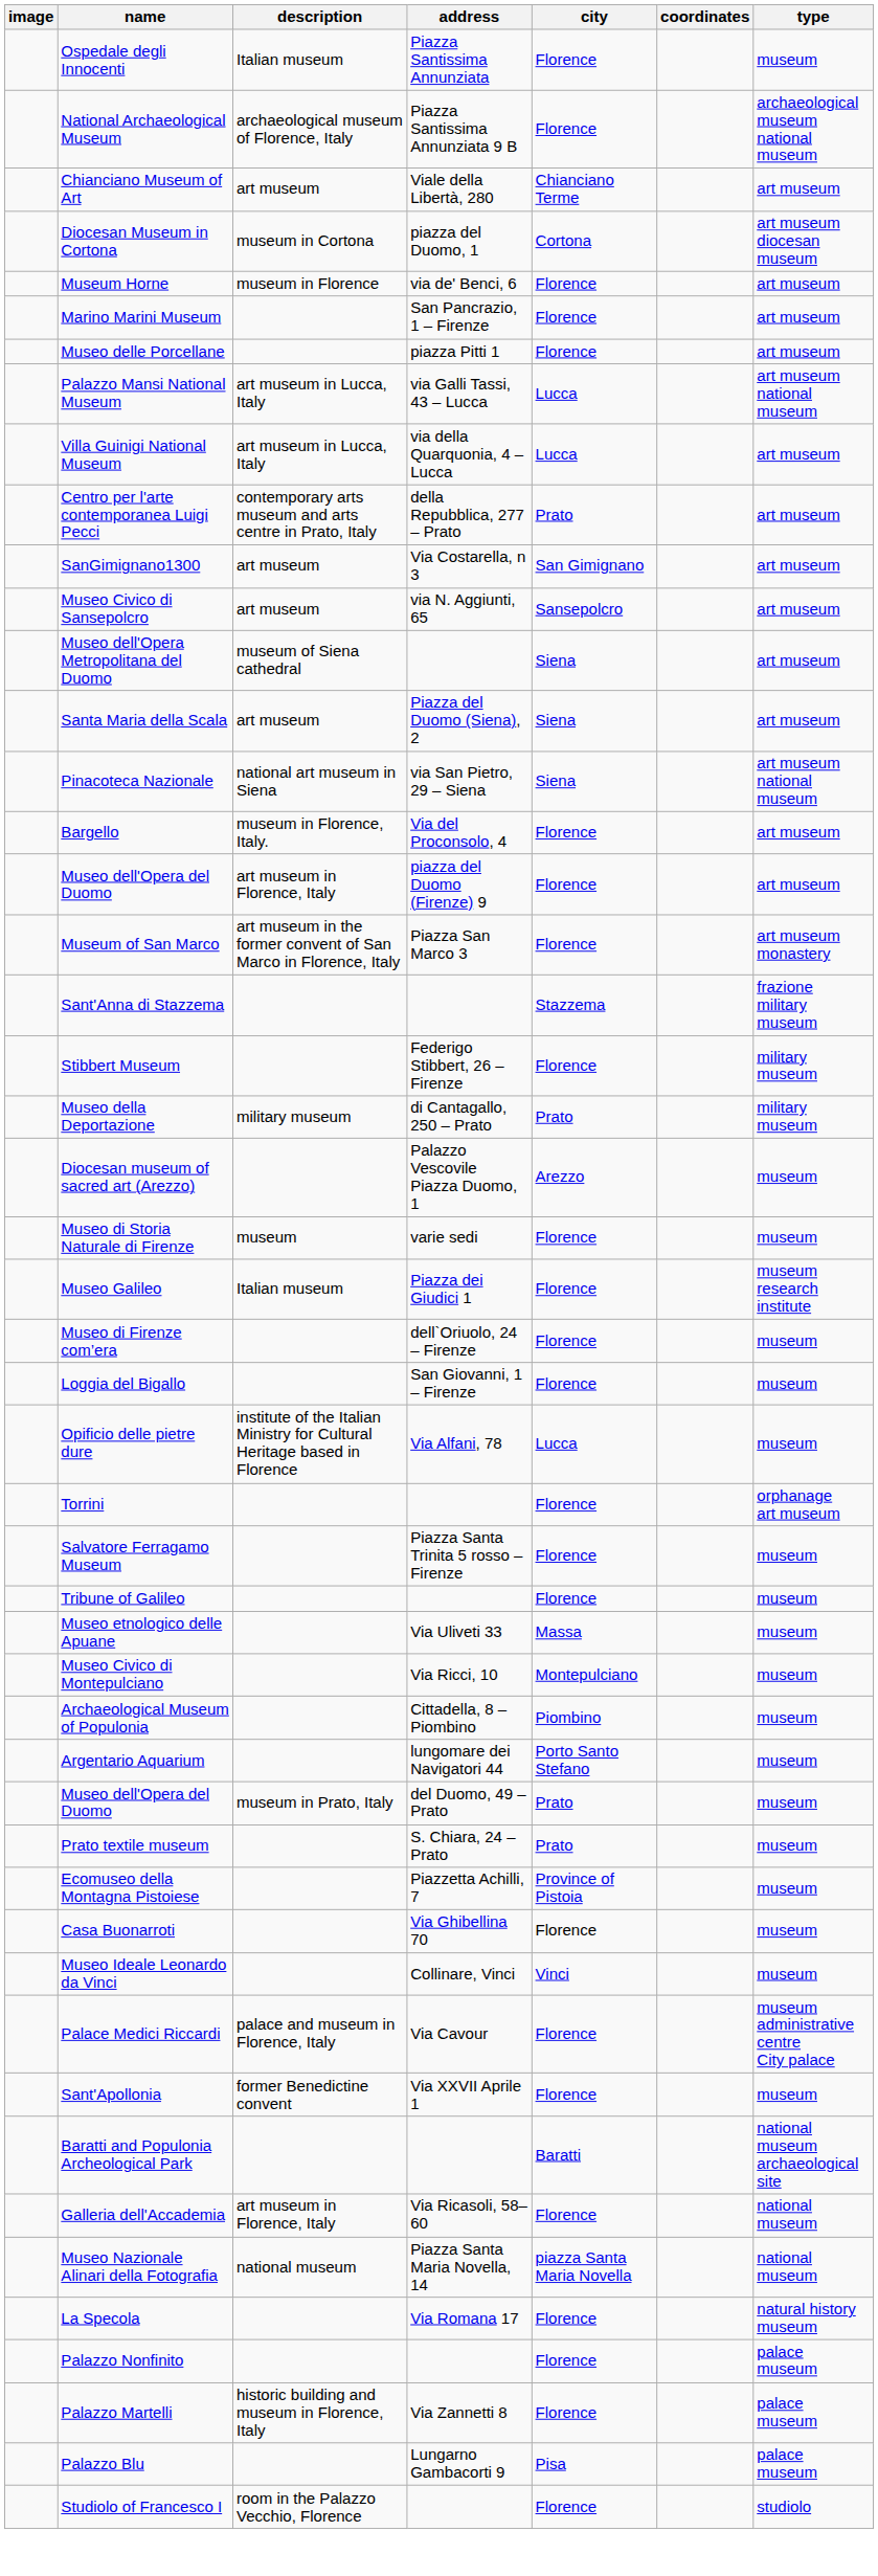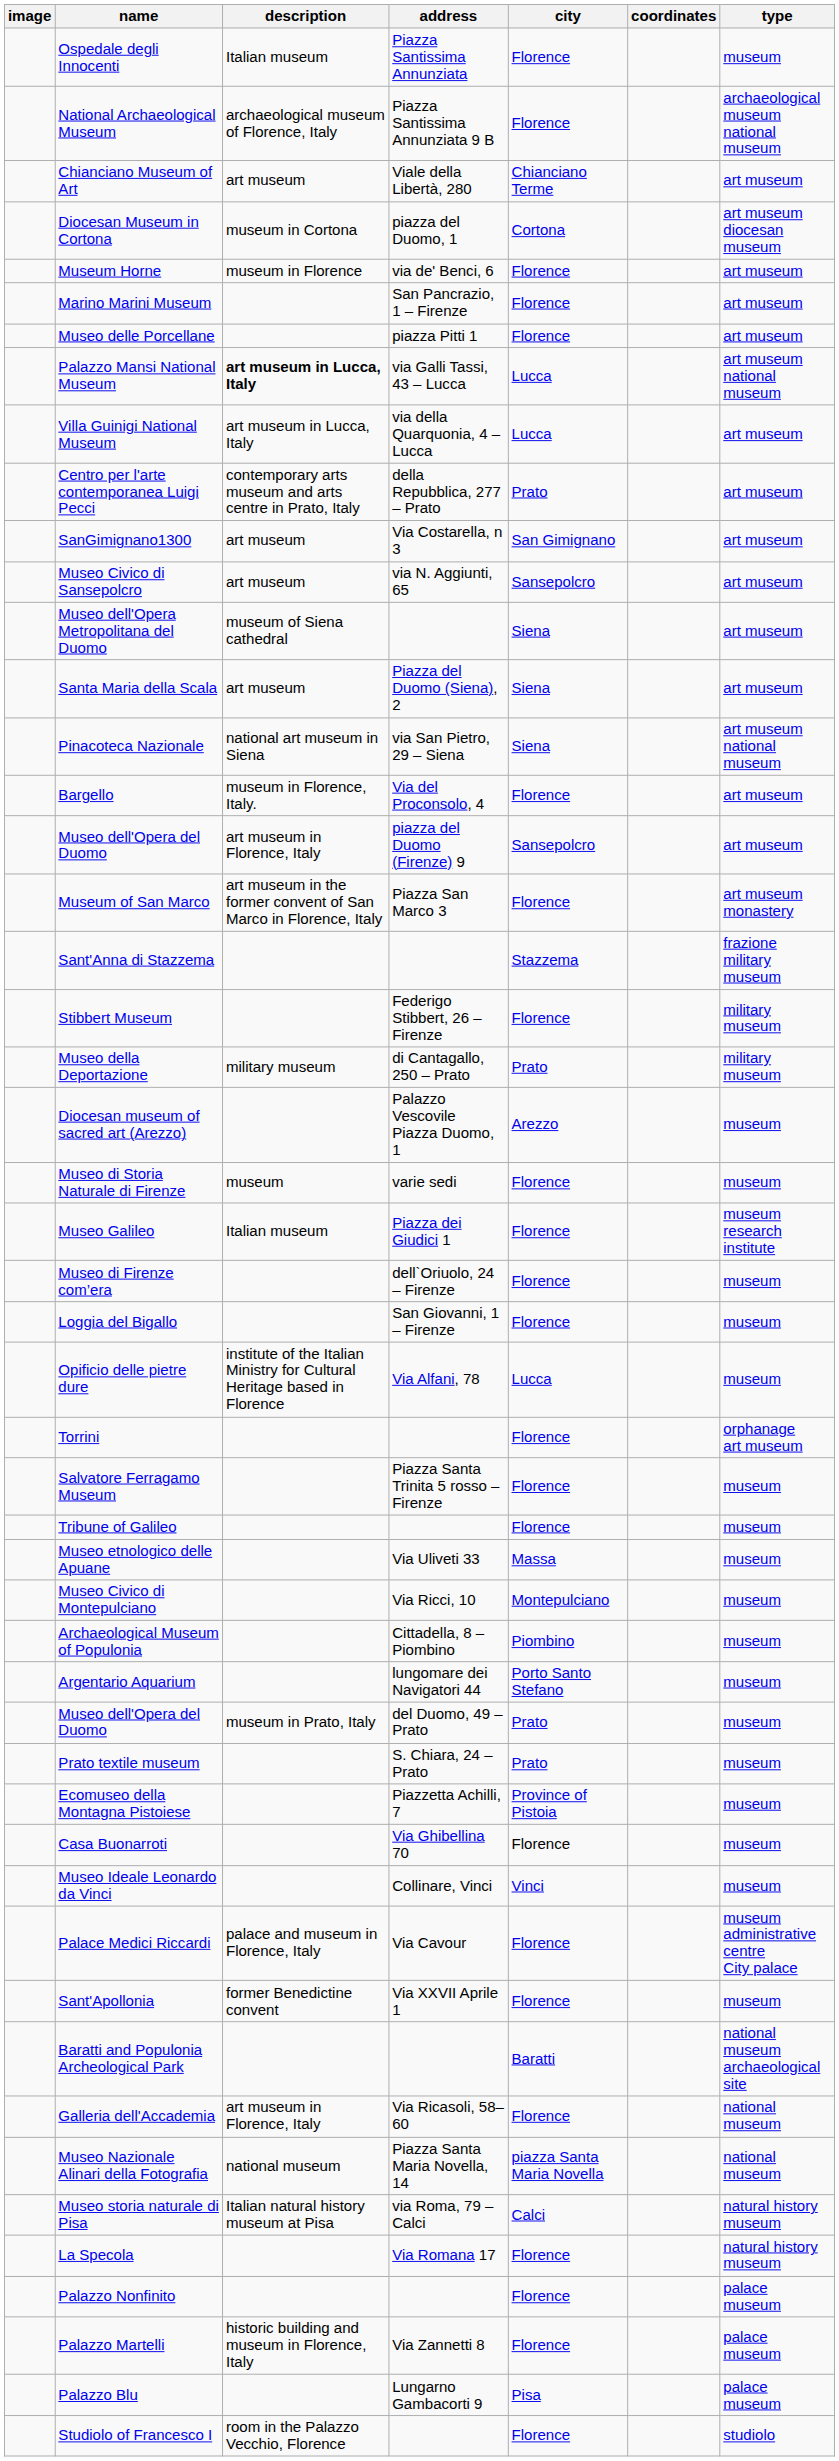 <table class='wikitable sortable' style='width:100%'>
 <tr>
 <th>image</th>
 <th>name</th>
 <th>description</th>
 <th>address</th>
 <th>city</th>
 <th>coordinates</th>
 <th>type</th>
 </tr>
 <tr>
 <td></td>
 <td><a href='#'>Ospedale degli Innocenti</a></td>
 <td>Italian museum</td>
 <td><a href='#'>Piazza Santissima Annunziata</a></td>
 <td><a href='#'>Florence</a></td>
 <td></td>
 <td><a href='#'>museum</a></td>
 </tr>
 <tr>
 <td></td>
 <td><a href='#'>National Archaeological Museum</a></td>
 <td>archaeological museum of Florence, Italy</td>
 <td>Piazza Santissima Annunziata 9 B</td>
 <td><a href='#'>Florence</a></td>
 <td></td>
 <td><a href='#'>archaeological museum</a><br><a href='#'>national museum</a></td>
 </tr>
 <tr>
 <td></td>
 <td><a href='#'>Chianciano Museum of Art</a></td>
 <td>art museum</td>
 <td>Viale della Libertà, 280</td>
 <td><a href='#'>Chianciano Terme</a></td>
 <td></td>
 <td><a href='#'>art museum</a></td>
 </tr>
 <tr>
 <td></td>
 <td><a href='#'>Diocesan Museum in Cortona</a></td>
 <td>museum in Cortona</td>
 <td>piazza del Duomo, 1</td>
 <td><a href='#'>Cortona</a></td>
 <td></td>
 <td><a href='#'>art museum</a><br><a href='#'>diocesan museum</a></td>
 </tr>
 <tr>
 <td></td>
 <td><a href='#'>Museum Horne</a></td>
 <td>museum in Florence</td>
 <td>via de' Benci, 6</td>
 <td><a href='#'>Florence</a></td>
 <td></td>
 <td><a href='#'>art museum</a></td>
 </tr>
 <tr>
 <td></td>
 <td><a href='#'>Marino Marini Museum</a></td>
 <td></td>
 <td>San Pancrazio, 1 – Firenze</td>
 <td><a href='#'>Florence</a></td>
 <td></td>
 <td><a href='#'>art museum</a></td>
 </tr>
 <tr>
 <td></td>
 <td><a href='#'>Museo delle Porcellane</a></td>
 <td></td>
 <td>piazza Pitti 1</td>
 <td><a href='#'>Florence</a></td>
 <td></td>
 <td><a href='#'>art museum</a></td>
 </tr>
 <tr>
 <td></td>
 <td><a href='#'>Palazzo Mansi National Museum</a></td>
-<td>art museum in Lucca, Italy</td>
+<td><strong>art museum in Lucca, Italy</strong></td>
 <td>via Galli Tassi, 43 – Lucca</td>
 <td><a href='#'>Lucca</a></td>
 <td></td>
 <td><a href='#'>art museum</a><br><a href='#'>national museum</a></td>
 </tr>
 <tr>
 <td></td>
 <td><a href='#'>Villa Guinigi National Museum</a></td>
 <td>art museum in Lucca, Italy</td>
 <td>via della Quarquonia, 4 – Lucca</td>
 <td><a href='#'>Lucca</a></td>
 <td></td>
 <td><a href='#'>art museum</a></td>
 </tr>
 <tr>
 <td></td>
 <td><a href='#'>Centro per l'arte contemporanea Luigi Pecci</a></td>
 <td>contemporary arts museum and arts centre in Prato, Italy</td>
 <td>della Repubblica, 277 – Prato</td>
 <td><a href='#'>Prato</a></td>
 <td></td>
 <td><a href='#'>art museum</a></td>
 </tr>
 <tr>
 <td></td>
 <td><a href='#'>SanGimignano1300</a></td>
 <td>art museum</td>
 <td>Via Costarella, n 3</td>
 <td><a href='#'>San Gimignano</a></td>
 <td></td>
 <td><a href='#'>art museum</a></td>
 </tr>
 <tr>
 <td></td>
 <td><a href='#'>Museo Civico di Sansepolcro</a></td>
 <td>art museum</td>
 <td>via N. Aggiunti, 65</td>
 <td><a href='#'>Sansepolcro</a></td>
 <td></td>
 <td><a href='#'>art museum</a></td>
 </tr>
 <tr>
 <td></td>
 <td><a href='#'>Museo dell'Opera Metropolitana del Duomo</a></td>
 <td>museum of Siena cathedral</td>
 <td></td>
 <td><a href='#'>Siena</a></td>
 <td></td>
 <td><a href='#'>art museum</a></td>
 </tr>
 <tr>
 <td></td>
 <td><a href='#'>Santa Maria della Scala</a></td>
 <td>art museum</td>
 <td><a href='#'>Piazza del Duomo (Siena)</a>, 2</td>
 <td><a href='#'>Siena</a></td>
 <td></td>
 <td><a href='#'>art museum</a></td>
 </tr>
 <tr>
 <td></td>
 <td><a href='#'>Pinacoteca Nazionale</a></td>
 <td>national art museum in Siena</td>
 <td>via San Pietro, 29 – Siena</td>
 <td><a href='#'>Siena</a></td>
 <td></td>
 <td><a href='#'>art museum</a><br><a href='#'>national museum</a></td>
 </tr>
 <tr>
 <td></td>
 <td><a href='#'>Bargello</a></td>
 <td>museum in Florence, Italy.</td>
 <td><a href='#'>Via del Proconsolo</a>, 4</td>
 <td><a href='#'>Florence</a></td>
 <td></td>
 <td><a href='#'>art museum</a></td>
 </tr>
 <tr>
 <td></td>
 <td><a href='#'>Museo dell'Opera del Duomo</a></td>
 <td>art museum in Florence, Italy</td>
 <td><a href='#'>piazza del Duomo (Firenze)</a> 9</td>
-<td><a href='#'>Florence</a></td>
+<td><a href='#'>Sansepolcro</a></td>
 <td></td>
 <td><a href='#'>art museum</a></td>
 </tr>
 <tr>
 <td></td>
 <td><a href='#'>Museum of San Marco</a></td>
 <td>art museum in the former convent of San Marco in Florence, Italy</td>
 <td>Piazza San Marco 3</td>
 <td><a href='#'>Florence</a></td>
 <td></td>
 <td><a href='#'>art museum</a><br><a href='#'>monastery</a></td>
 </tr>
 <tr>
 <td></td>
 <td><a href='#'>Sant'Anna di Stazzema</a></td>
 <td></td>
 <td></td>
 <td><a href='#'>Stazzema</a></td>
 <td></td>
 <td><a href='#'>frazione</a><br><a href='#'>military museum</a></td>
 </tr>
 <tr>
 <td></td>
 <td><a href='#'>Stibbert Museum</a></td>
 <td></td>
 <td>Federigo Stibbert, 26 – Firenze</td>
 <td><a href='#'>Florence</a></td>
 <td></td>
 <td><a href='#'>military museum</a></td>
 </tr>
 <tr>
 <td></td>
 <td><a href='#'>Museo della Deportazione</a></td>
 <td>military museum</td>
 <td>di Cantagallo, 250 – Prato</td>
 <td><a href='#'>Prato</a></td>
 <td></td>
 <td><a href='#'>military museum</a></td>
 </tr>
 <tr>
 <td></td>
 <td><a href='#'>Diocesan museum of sacred art (Arezzo)</a></td>
 <td></td>
 <td>Palazzo Vescovile Piazza Duomo, 1</td>
 <td><a href='#'>Arezzo</a></td>
 <td></td>
 <td><a href='#'>museum</a></td>
 </tr>
 <tr>
 <td></td>
 <td><a href='#'>Museo di Storia Naturale di Firenze</a></td>
 <td>museum</td>
 <td>varie sedi</td>
 <td><a href='#'>Florence</a></td>
 <td></td>
 <td><a href='#'>museum</a></td>
 </tr>
 <tr>
 <td></td>
 <td><a href='#'>Museo Galileo</a></td>
 <td>Italian museum</td>
 <td><a href='#'>Piazza dei Giudici</a> 1</td>
 <td><a href='#'>Florence</a></td>
 <td></td>
 <td><a href='#'>museum</a><br><a href='#'>research institute</a></td>
 </tr>
 <tr>
 <td></td>
 <td><a href='#'>Museo di Firenze com’era</a></td>
 <td></td>
 <td>dell`Oriuolo, 24 – Firenze</td>
 <td><a href='#'>Florence</a></td>
 <td></td>
 <td><a href='#'>museum</a></td>
 </tr>
 <tr>
 <td></td>
 <td><a href='#'>Loggia del Bigallo</a></td>
 <td></td>
 <td>San Giovanni, 1 – Firenze</td>
 <td><a href='#'>Florence</a></td>
 <td></td>
 <td><a href='#'>museum</a></td>
 </tr>
 <tr>
 <td></td>
 <td><a href='#'>Opificio delle pietre dure</a></td>
 <td>institute of the Italian Ministry for Cultural Heritage based in Florence</td>
 <td><a href='#'>Via Alfani</a>, 78</td>
 <td><a href='#'>Lucca</a></td>
 <td></td>
 <td><a href='#'>museum</a></td>
 </tr>
 <tr>
 <td></td>
 <td><a href='#'>Torrini</a></td>
 <td></td>
 <td></td>
 <td><a href='#'>Florence</a></td>
 <td></td>
 <td><a href='#'>orphanage</a><br><a href='#'>art museum</a></td>
 </tr>
 <tr>
 <td></td>
 <td><a href='#'>Salvatore Ferragamo Museum</a></td>
 <td></td>
 <td>Piazza Santa Trinita 5 rosso – Firenze</td>
 <td><a href='#'>Florence</a></td>
 <td></td>
 <td><a href='#'>museum</a></td>
 </tr>
 <tr>
 <td></td>
 <td><a href='#'>Tribune of Galileo</a></td>
 <td></td>
 <td></td>
 <td><a href='#'>Florence</a></td>
 <td></td>
 <td><a href='#'>museum</a></td>
 </tr>
 <tr>
 <td></td>
 <td><a href='#'>Museo etnologico delle Apuane</a></td>
 <td></td>
 <td>Via Uliveti 33</td>
 <td><a href='#'>Massa</a></td>
 <td></td>
 <td><a href='#'>museum</a></td>
 </tr>
 <tr>
 <td></td>
 <td><a href='#'>Museo Civico di Montepulciano</a></td>
 <td></td>
 <td>Via Ricci, 10</td>
 <td><a href='#'>Montepulciano</a></td>
 <td></td>
 <td><a href='#'>museum</a></td>
 </tr>
 <tr>
 <td></td>
 <td><a href='#'>Archaeological Museum of Populonia</a></td>
 <td></td>
 <td>Cittadella, 8 – Piombino</td>
 <td><a href='#'>Piombino</a></td>
 <td></td>
 <td><a href='#'>museum</a></td>
 </tr>
 <tr>
 <td></td>
 <td><a href='#'>Argentario Aquarium</a></td>
 <td></td>
 <td>lungomare dei Navigatori 44</td>
 <td><a href='#'>Porto Santo Stefano</a></td>
 <td></td>
 <td><a href='#'>museum</a></td>
 </tr>
 <tr>
 <td></td>
 <td><a href='#'>Museo dell'Opera del Duomo</a></td>
 <td>museum in Prato, Italy</td>
 <td>del Duomo, 49 – Prato</td>
 <td><a href='#'>Prato</a></td>
 <td></td>
 <td><a href='#'>museum</a></td>
 </tr>
 <tr>
 <td></td>
 <td><a href='#'>Prato textile museum</a></td>
 <td></td>
 <td>S. Chiara, 24 – Prato</td>
 <td><a href='#'>Prato</a></td>
 <td></td>
 <td><a href='#'>museum</a></td>
 </tr>
 <tr>
 <td></td>
 <td><a href='#'>Ecomuseo della Montagna Pistoiese</a></td>
 <td></td>
 <td>Piazzetta Achilli, 7</td>
 <td><a href='#'>Province of Pistoia</a></td>
 <td></td>
 <td><a href='#'>museum</a></td>
 </tr>
 <tr>
 <td></td>
 <td><a href='#'>Casa Buonarroti</a></td>
 <td></td>
 <td><a href='#'>Via Ghibellina</a> 70</td>
 <td>Florence</td>
 <td></td>
 <td><a href='#'>museum</a></td>
 </tr>
 <tr>
 <td></td>
 <td><a href='#'>Museo Ideale Leonardo da Vinci</a></td>
 <td></td>
 <td>Collinare,  Vinci</td>
 <td><a href='#'>Vinci</a></td>
 <td></td>
 <td><a href='#'>museum</a></td>
 </tr>
 <tr>
 <td></td>
 <td><a href='#'>Palace Medici Riccardi</a></td>
 <td>palace and museum in Florence, Italy</td>
 <td>Via Cavour</td>
 <td><a href='#'>Florence</a></td>
 <td></td>
 <td><a href='#'>museum</a><br><a href='#'>administrative centre</a><br><a href='#'>City palace</a></td>
 </tr>
 <tr>
 <td></td>
 <td><a href='#'>Sant'Apollonia</a></td>
 <td>former Benedictine convent</td>
 <td>Via XXVII Aprile 1</td>
 <td><a href='#'>Florence</a></td>
 <td></td>
 <td><a href='#'>museum</a></td>
 </tr>
 <tr>
 <td></td>
 <td><a href='#'>Baratti and Populonia Archeological Park</a></td>
 <td></td>
 <td></td>
 <td><a href='#'>Baratti</a></td>
 <td></td>
 <td><a href='#'>national museum</a><br><a href='#'>archaeological site</a></td>
 </tr>
 <tr>
 <td></td>
 <td><a href='#'>Galleria dell'Accademia</a></td>
 <td>art museum in Florence, Italy</td>
 <td>Via Ricasoli, 58–60</td>
 <td><a href='#'>Florence</a></td>
 <td></td>
 <td><a href='#'>national museum</a></td>
 </tr>
 <tr>
 <td></td>
 <td><a href='#'>Museo Nazionale Alinari della Fotografia</a></td>
 <td>national museum</td>
 <td>Piazza Santa Maria Novella, 14</td>
 <td><a href='#'>piazza Santa Maria Novella</a></td>
 <td></td>
 <td><a href='#'>national museum</a></td>
 </tr>
 <tr>
 <td></td>
+<td><a href='#'>Museo storia naturale di Pisa</a></td>
+<td>Italian natural history museum at Pisa</td>
+<td>via Roma, 79 – Calci</td>
+<td><a href='#'>Calci</a></td>
+<td></td>
+<td><a href='#'>natural history museum</a></td>
+</tr>
+<tr>
+<td></td>
 <td><a href='#'>La Specola</a></td>
 <td></td>
 <td><a href='#'>Via Romana</a> 17</td>
 <td><a href='#'>Florence</a></td>
 <td></td>
 <td><a href='#'>natural history museum</a></td>
 </tr>
 <tr>
 <td></td>
 <td><a href='#'>Palazzo Nonfinito</a></td>
 <td></td>
 <td></td>
 <td><a href='#'>Florence</a></td>
 <td></td>
 <td><a href='#'>palace</a><br><a href='#'>museum</a></td>
 </tr>
 <tr>
 <td></td>
 <td><a href='#'>Palazzo Martelli</a></td>
 <td>historic building and museum in Florence, Italy</td>
 <td>Via Zannetti 8</td>
 <td><a href='#'>Florence</a></td>
 <td></td>
 <td><a href='#'>palace</a><br><a href='#'>museum</a></td>
 </tr>
 <tr>
 <td></td>
 <td><a href='#'>Palazzo Blu</a></td>
 <td></td>
 <td>Lungarno Gambacorti 9</td>
 <td><a href='#'>Pisa</a></td>
 <td></td>
 <td><a href='#'>palace</a><br><a href='#'>museum</a></td>
 </tr>
 <tr>
 <td></td>
 <td><a href='#'>Studiolo of Francesco I</a></td>
 <td>room in the Palazzo Vecchio, Florence</td>
 <td></td>
 <td><a href='#'>Florence</a></td>
 <td></td>
 <td><a href='#'>studiolo</a></td>
 </tr>
 </table>
